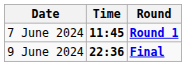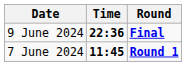 <table class="wikitable">
 <tr>
 <th>Date</th>
 <th>Time</th>
 <th>Round</th>
 </tr>
 <tr>
+<td>9 June 2024</td>
+<td><strong>22:36</strong></td>
+<td><strong><a href='#'>Final</a></strong></td>
+</tr>
+<tr>
 <td>7 June 2024</td>
 <td><strong>11:45</strong></td>
 <td><strong><a href='#'>Round 1</a></strong></td>
 </tr>
-<tr>
-<td>9 June 2024</td>
-<td><strong>22:36</strong></td>
-<td><strong><a href='#'>Final</a></strong></td>
-</tr>
 </table>
